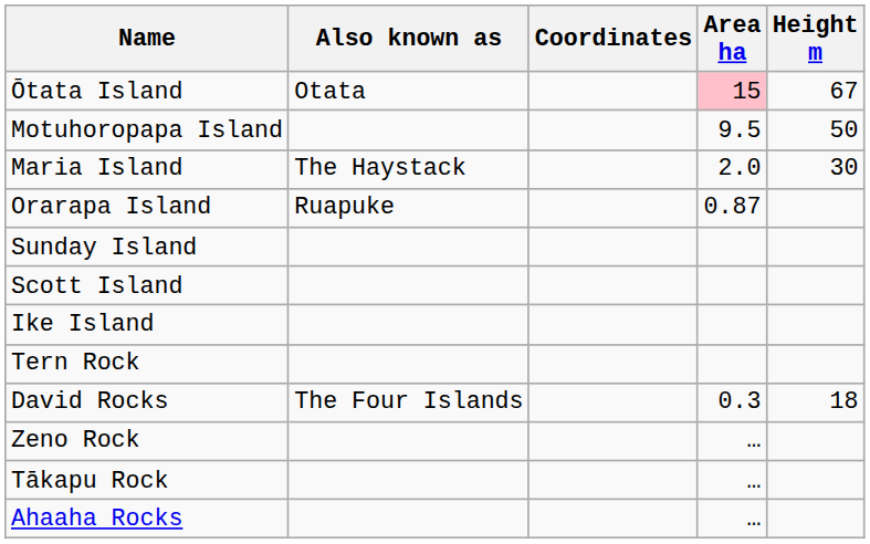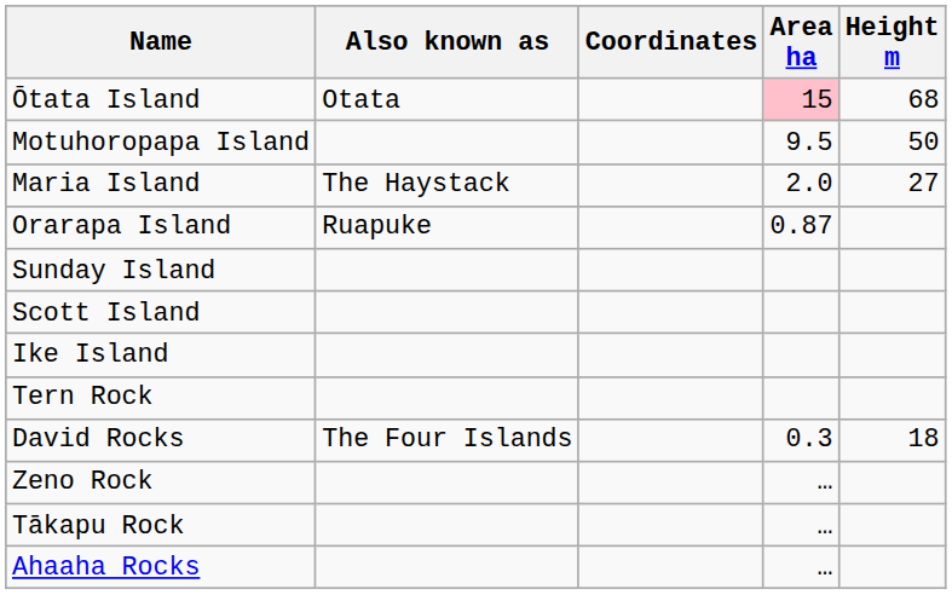 <table class="wikitable sortable">
 <tr>
 <th>Name</th>
 <th>Also known as</th>
 <th>Coordinates</th>
 <th>Area<br><a href='#'>ha</a></th>
 <th>Height<br><a href='#'>m</a></th>
 </tr>
 <tr>
 <td>Ōtata Island</td>
 <td>Otata</td>
 <td><small></small></td>
 <td align="right" style="background: pink;">15</td>
-<td align="right">67</td>
+<td align="right">68</td>
 </tr>
 <tr>
 <td>Motuhoropapa Island</td>
 <td></td>
 <td><small></small></td>
 <td align="right">9.5</td>
 <td align="right">50</td>
 </tr>
 <tr>
 <td>Maria Island</td>
 <td>The Haystack</td>
 <td><small></small></td>
 <td align="right">2.0</td>
-<td align="right">30</td>
+<td align="right">27</td>
 </tr>
 <tr>
 <td>Orarapa Island</td>
 <td>Ruapuke</td>
 <td><small></small></td>
 <td align="right">0.87</td>
 <td></td>
 </tr>
 <tr>
 <td>Sunday Island</td>
 <td></td>
 <td><small></small></td>
 <td></td>
 <td></td>
 </tr>
 <tr>
 <td>Scott Island</td>
 <td></td>
 <td><small></small></td>
 <td></td>
 <td></td>
 </tr>
 <tr>
 <td>Ike Island</td>
 <td></td>
 <td><small></small></td>
 <td></td>
 <td></td>
 </tr>
 <tr>
 <td>Tern Rock</td>
 <td></td>
 <td><small></small></td>
 <td></td>
 <td></td>
 </tr>
 <tr>
 <td>David Rocks</td>
 <td>The Four Islands</td>
 <td><small></small></td>
 <td align="right">0.3</td>
 <td align="right">18</td>
 </tr>
 <tr>
 <td>Zeno Rock</td>
 <td></td>
 <td><small></small></td>
 <td align="right">…</td>
 <td></td>
 </tr>
 <tr>
 <td>Tākapu Rock</td>
 <td></td>
 <td><small></small></td>
 <td align="right">…</td>
 <td></td>
 </tr>
 <tr>
 <td><a href='#'>Ahaaha Rocks</a></td>
 <td></td>
 <td><small></small></td>
 <td align="right">…</td>
 <td></td>
 </tr>
 </table>
